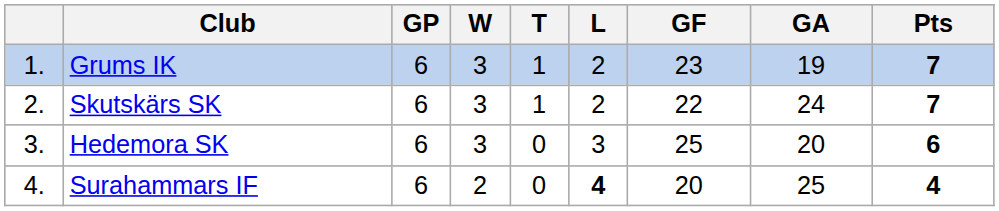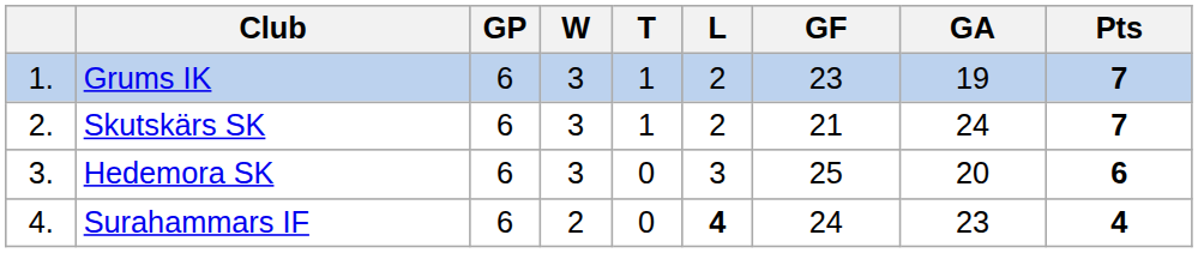 <table class="wikitable">
 <tr>
 <th width="30"></th>
 <th width="200">Club</th>
 <th width="30">GP</th>
 <th width="30">W</th>
 <th width="30">T</th>
 <th width="30">L</th>
 <th width="70">GF</th>
 <th width="70">GA</th>
 <th width="70">Pts</th>
 </tr>
 <tr bgcolor="#BCD2EE" align="center">
 <td>1.</td>
 <td align="left"><a href='#'>Grums IK</a></td>
 <td>6</td>
 <td>3</td>
 <td>1</td>
 <td>2</td>
 <td>23</td>
 <td>19</td>
 <td><strong>7</strong></td>
 </tr>
 <tr bgcolor="#FFFFFF" align="center">
 <td>2.</td>
 <td align="left"><a href='#'>Skutskärs SK</a></td>
 <td>6</td>
 <td>3</td>
 <td>1</td>
 <td>2</td>
-<td>22</td>
+<td>21</td>
 <td>24</td>
 <td><strong>7</strong></td>
 </tr>
 <tr bgcolor="#FFFFFF" align="center">
 <td>3.</td>
 <td align="left"><a href='#'>Hedemora SK</a></td>
 <td>6</td>
 <td>3</td>
 <td>0</td>
 <td>3</td>
 <td>25</td>
 <td>20</td>
 <td><strong>6</strong></td>
 </tr>
 <tr bgcolor="#FFFFFF" align="center">
 <td>4.</td>
 <td align="left"><a href='#'>Surahammars IF</a></td>
 <td>6</td>
 <td>2</td>
 <td>0</td>
 <td><strong>4</strong></td>
-<td>20</td>
-<td>25</td>
+<td>24</td>
+<td>23</td>
 <td><strong>4</strong></td>
 </tr>
 </table>
